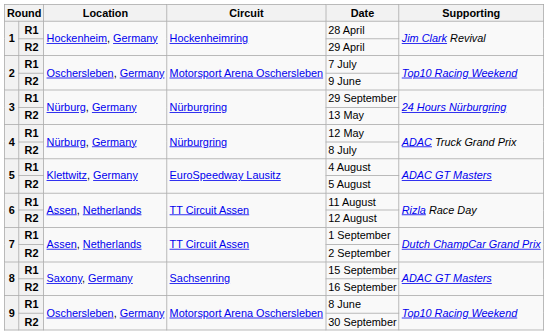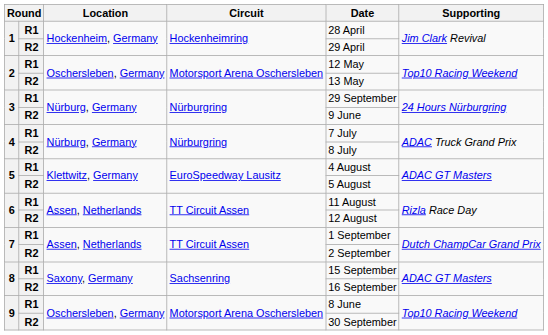 <table class="wikitable" style="font-size: 85%;">
 <tr>
 <th colspan=2>Round</th>
 <th>Location</th>
 <th>Circuit</th>
 <th>Date</th>
 <th>Supporting</th>
 </tr>
 <tr>
 <th rowspan=2>1</th>
 <th>R1</th>
 <td rowspan=2><a href='#'>Hockenheim</a>, <a href='#'>Germany</a></td>
 <td rowspan=2><a href='#'>Hockenheimring</a></td>
 <td>28 April</td>
 <td rowspan=2><em><a href='#'>Jim Clark</a> Revival</em></td>
 </tr>
 <tr>
 <th>R2</th>
 <td>29 April</td>
 </tr>
 <tr>
 <th rowspan=2>2</th>
 <th>R1</th>
 <td rowspan=2><a href='#'>Oschersleben</a>, <a href='#'>Germany</a></td>
 <td rowspan=2><a href='#'>Motorsport Arena Oschersleben</a></td>
-<td>7 July</td>
+<td>12 May</td>
 <td rowspan=2><em><a href='#'>Top10 Racing Weekend</a></em></td>
 </tr>
 <tr>
 <th>R2</th>
-<td>9 June</td>
+<td>13 May</td>
 </tr>
 <tr>
 <th rowspan=2>3</th>
 <th>R1</th>
 <td rowspan=2><a href='#'>Nürburg</a>, <a href='#'>Germany</a></td>
 <td rowspan=2><a href='#'>Nürburgring</a></td>
 <td>29 September</td>
 <td rowspan=2><em><a href='#'>24 Hours Nürburgring</a></em></td>
 </tr>
 <tr>
 <th>R2</th>
-<td>13 May</td>
+<td>9 June</td>
 </tr>
 <tr>
 <th rowspan=2>4</th>
 <th>R1</th>
 <td rowspan=2><a href='#'>Nürburg</a>, <a href='#'>Germany</a></td>
 <td rowspan=2><a href='#'>Nürburgring</a></td>
-<td>12 May</td>
+<td>7 July</td>
 <td rowspan=2><em><a href='#'>ADAC</a> Truck Grand Prix</em></td>
 </tr>
 <tr>
 <th>R2</th>
 <td>8 July</td>
 </tr>
 <tr>
 <th rowspan=2>5</th>
 <th>R1</th>
 <td rowspan=2><a href='#'>Klettwitz</a>, <a href='#'>Germany</a></td>
 <td rowspan=2><a href='#'>EuroSpeedway Lausitz</a></td>
 <td>4 August</td>
 <td rowspan=2><em><a href='#'>ADAC GT Masters</a></em></td>
 </tr>
 <tr>
 <th>R2</th>
 <td>5 August</td>
 </tr>
 <tr>
 <th rowspan=2>6</th>
 <th>R1</th>
 <td rowspan=2><a href='#'>Assen</a>, <a href='#'>Netherlands</a></td>
 <td rowspan=2><a href='#'>TT Circuit Assen</a></td>
 <td>11 August</td>
 <td rowspan=2><em> <a href='#'>Rizla</a> Race Day</em></td>
 </tr>
 <tr>
 <th>R2</th>
 <td>12 August</td>
 </tr>
 <tr>
 <th rowspan=2>7</th>
 <th>R1</th>
 <td rowspan=2><a href='#'>Assen</a>, <a href='#'>Netherlands</a></td>
 <td rowspan=2><a href='#'>TT Circuit Assen</a></td>
 <td>1 September</td>
 <td rowspan=2><em><a href='#'>Dutch ChampCar Grand Prix</a></em></td>
 </tr>
 <tr>
 <th>R2</th>
 <td>2 September</td>
 </tr>
 <tr>
 <th rowspan=2>8</th>
 <th>R1</th>
 <td rowspan=2><a href='#'>Saxony</a>, <a href='#'>Germany</a></td>
 <td rowspan=2><a href='#'>Sachsenring</a></td>
 <td>15 September</td>
 <td rowspan=2><em><a href='#'>ADAC GT Masters</a></em></td>
 </tr>
 <tr>
 <th>R2</th>
 <td>16 September</td>
 </tr>
 <tr>
 <th rowspan=2>9</th>
 <th>R1</th>
 <td rowspan=2><a href='#'>Oschersleben</a>, <a href='#'>Germany</a></td>
 <td rowspan=2><a href='#'>Motorsport Arena Oschersleben</a></td>
 <td>8 June</td>
 <td rowspan=2><em><a href='#'>Top10 Racing Weekend</a></em></td>
 </tr>
 <tr>
 <th>R2</th>
 <td>30 September</td>
 </tr>
 </table>
